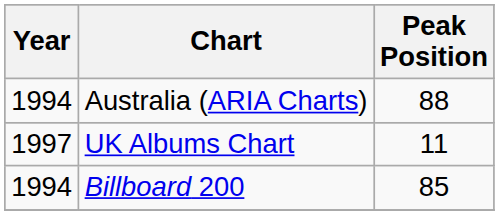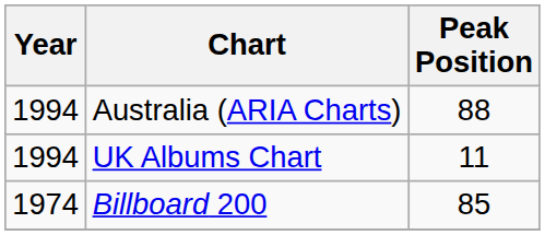 <table class="wikitable">
 <tr>
 <th>Year</th>
 <th>Chart</th>
 <th>Peak<br>Position</th>
 </tr>
 <tr>
 <td>1994</td>
 <td>Australia (<a href='#'>ARIA Charts</a>)</td>
 <td align="center">88</td>
 </tr>
 <tr>
-<td>1997</td>
+<td>1994</td>
 <td><a href='#'>UK Albums Chart</a></td>
 <td align="center">11</td>
 </tr>
 <tr>
-<td>1994</td>
+<td>1974</td>
 <td><a href='#'><em>Billboard</em> 200</a></td>
 <td align="center">85</td>
 </tr>
 <tr>
 </tr>
 </table>
